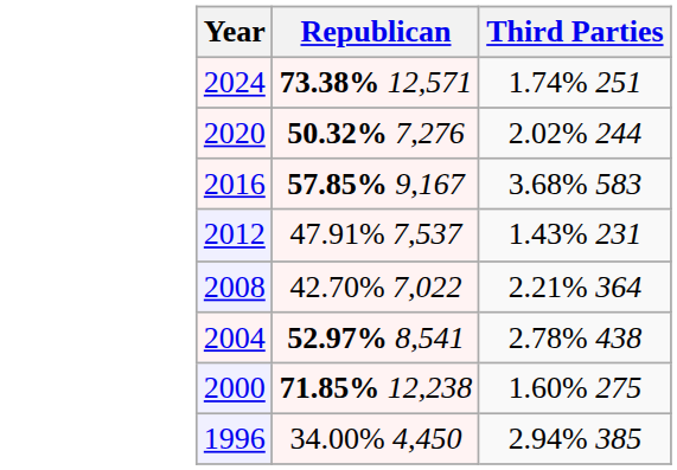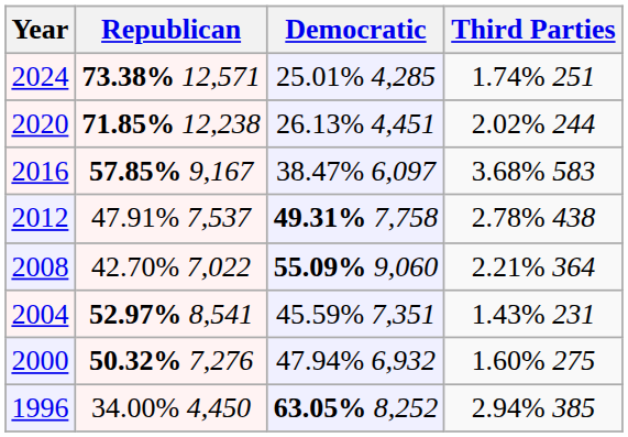 <table class="wikitable" style="float:right; font-size:95%;">
 <tr bgcolor=lightgrey>
 <th>Year</th>
 <th><a href='#'>Republican</a></th>
+<th><a href='#'>Democratic</a></th>
 <th><a href='#'>Third Parties</a></th>
 </tr>
 <tr>
 <td align="center" bgcolor="#fff3f3"><a href='#'>2024</a></td>
 <td align="center" bgcolor="#fff3f3"><strong>73.38%</strong> <em>12,571</em></td>
+<td align="center" bgcolor="#f0f0ff">25.01% <em>4,285</em></td>
 <td align="center">1.74% <em>251</em></td>
 </tr>
 <tr>
 <td align="center" bgcolor="#fff3f3"><a href='#'>2020</a></td>
-<td align="center" bgcolor="#fff3f3"><strong>50.32%</strong> <em>7,276</em></td>
+<td align="center" bgcolor="#fff3f3"><strong>71.85%</strong> <em>12,238</em></td>
+<td align="center" bgcolor="#f0f0ff">26.13% <em>4,451</em></td>
 <td align="center">2.02% <em>244</em></td>
 </tr>
 <tr>
 <td align="center" bgcolor="#fff3f3"><a href='#'>2016</a></td>
 <td align="center" bgcolor="#fff3f3"><strong>57.85%</strong> <em>9,167</em></td>
+<td align="center" bgcolor="#f0f0ff">38.47% <em>6,097</em></td>
 <td align="center">3.68% <em>583</em></td>
 </tr>
 <tr>
 <td align="center" bgcolor="#f0f0ff"><a href='#'>2012</a></td>
 <td align="center" bgcolor="#fff3f3">47.91% <em>7,537</em></td>
-<td align="center">1.43% <em>231</em></td>
+<td align="center" bgcolor="#f0f0ff"><strong>49.31%</strong> <em>7,758</em></td>
+<td align="center">2.78% <em>438</em></td>
 </tr>
 <tr>
 <td align="center" bgcolor="#f0f0ff"><a href='#'>2008</a></td>
 <td align="center" bgcolor="#fff3f3">42.70% <em>7,022</em></td>
+<td align="center" bgcolor="#f0f0ff"><strong>55.09%</strong> <em>9,060</em></td>
 <td align="center">2.21% <em>364</em></td>
 </tr>
 <tr>
 <td align="center" bgcolor="#fff3f3"><a href='#'>2004</a></td>
 <td align="center" bgcolor="#fff3f3"><strong>52.97%</strong> <em>8,541</em></td>
-<td align="center">2.78% <em>438</em></td>
+<td align="center" bgcolor="#f0f0ff">45.59% <em>7,351</em></td>
+<td align="center">1.43% <em>231</em></td>
 </tr>
 <tr>
 <td align="center" bgcolor="#f0f0ff"><a href='#'>2000</a></td>
-<td align="center" bgcolor="#fff3f3"><strong>71.85%</strong> <em>12,238</em></td>
+<td align="center" bgcolor="#fff3f3"><strong>50.32%</strong> <em>7,276</em></td>
+<td align="center" bgcolor="#f0f0ff">47.94% <em>6,932</em></td>
 <td align="center">1.60% <em>275</em></td>
 </tr>
 <tr>
 <td align="center" bgcolor="#f0f0ff"><a href='#'>1996</a></td>
 <td align="center" bgcolor="#fff3f3">34.00% <em>4,450</em></td>
+<td align="center" bgcolor="#f0f0ff"><strong>63.05%</strong> <em>8,252</em></td>
 <td align="center">2.94% <em>385</em></td>
 </tr>
 </table>
